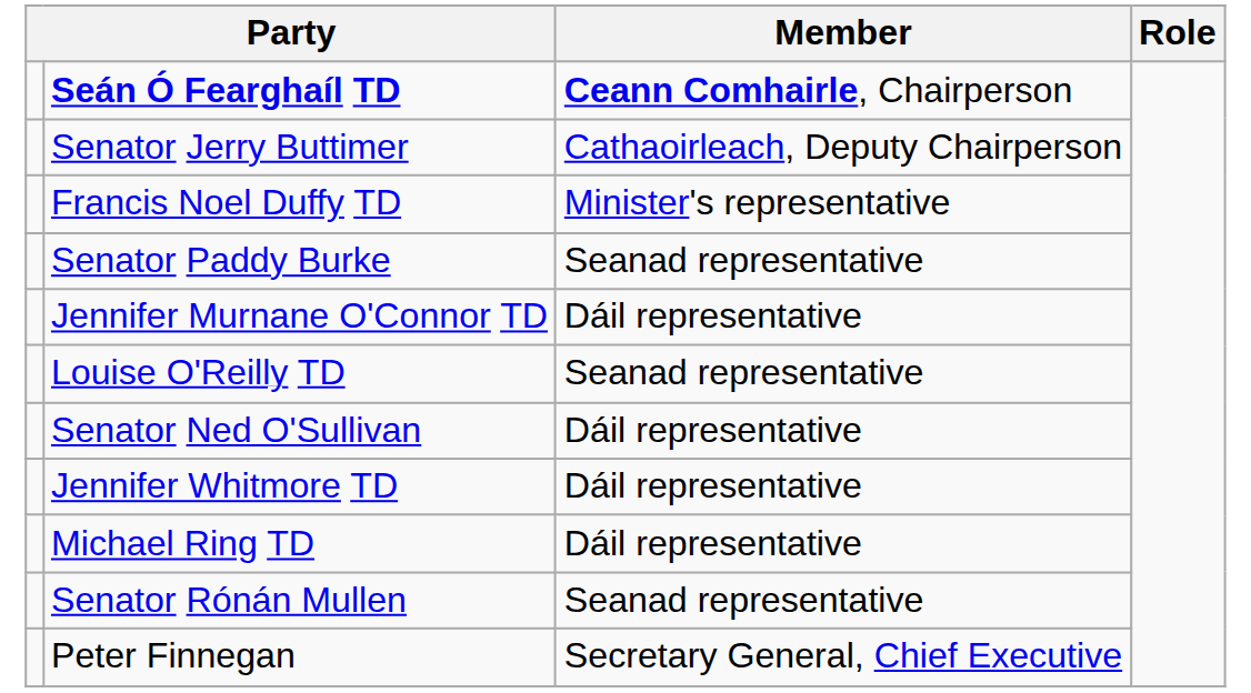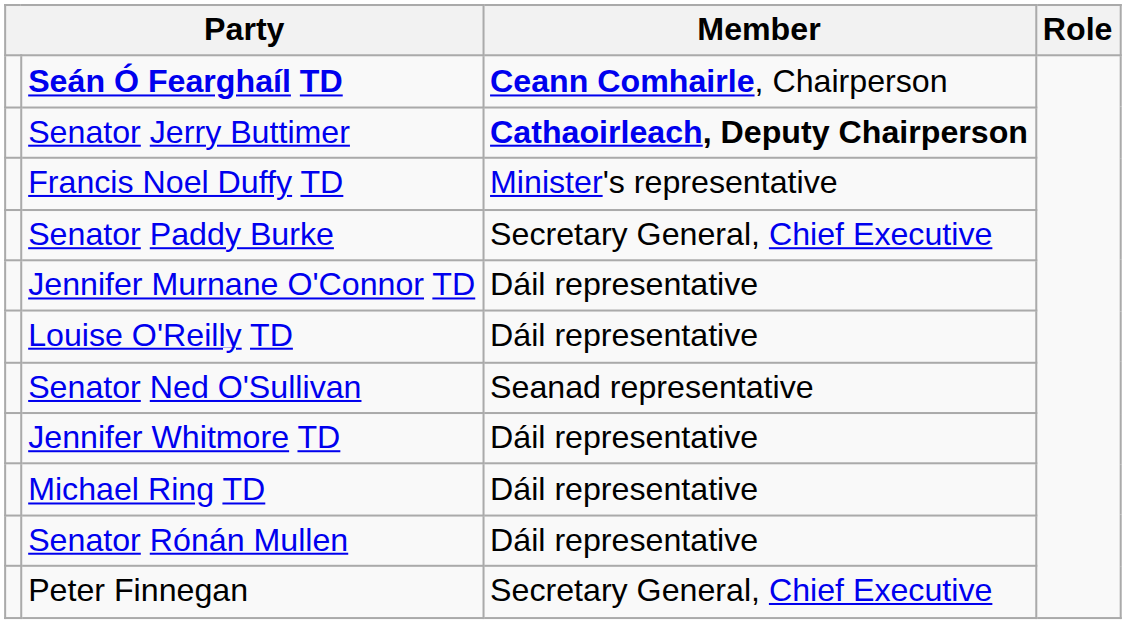 <table class="wikitable"  style="margin: 1em auto 1em auto" border="1">
 <tr>
 <th colspan="2" scope="col">Party </th>
 <th scope="col">Member </th>
 <th scope="col">Role </th>
 </tr>
 <tr>
 <td></td>
 <td><strong><a href='#'>Seán Ó Fearghaíl</a> <a href='#'>TD</a></strong></td>
 <td><strong><a href='#'>Ceann Comhairle</a></strong>, Chairperson</td>
 </tr>
 <tr>
 <td></td>
 <td><a href='#'>Senator</a> <a href='#'>Jerry Buttimer</a></td>
-<td><a href='#'>Cathaoirleach</a>, Deputy Chairperson</td>
+<td><strong><a href='#'>Cathaoirleach</a>, Deputy Chairperson</strong></td>
 </tr>
 <tr>
 <td></td>
 <td><a href='#'>Francis Noel Duffy</a> <a href='#'>TD</a></td>
 <td><a href='#'>Minister</a>'s representative</td>
 </tr>
 <tr>
 <td></td>
 <td><a href='#'>Senator</a> <a href='#'>Paddy Burke</a></td>
-<td>Seanad representative</td>
+<td>Secretary General, <a href='#'>Chief Executive</a></td>
 </tr>
 <tr>
 <td></td>
 <td><a href='#'>Jennifer Murnane O'Connor</a> <a href='#'>TD</a></td>
 <td>Dáil representative</td>
 </tr>
 <tr>
 <td></td>
 <td><a href='#'>Louise O'Reilly</a> <a href='#'>TD</a></td>
-<td>Seanad representative</td>
+<td>Dáil representative</td>
 </tr>
 <tr>
 <td></td>
 <td><a href='#'>Senator</a> <a href='#'>Ned O'Sullivan</a></td>
-<td>Dáil representative</td>
+<td>Seanad representative</td>
 </tr>
 <tr>
 <td></td>
 <td><a href='#'>Jennifer Whitmore</a> <a href='#'>TD</a></td>
 <td>Dáil representative</td>
 </tr>
 <tr>
 <td></td>
 <td><a href='#'>Michael Ring</a> <a href='#'>TD</a></td>
 <td>Dáil representative</td>
 </tr>
 <tr>
 <td></td>
 <td><a href='#'>Senator</a> <a href='#'>Rónán Mullen</a></td>
-<td>Seanad representative</td>
+<td>Dáil representative</td>
 </tr>
 <tr>
 <td></td>
 <td>Peter Finnegan</td>
 <td>Secretary General, <a href='#'>Chief Executive</a></td>
 </tr>
 </table>
